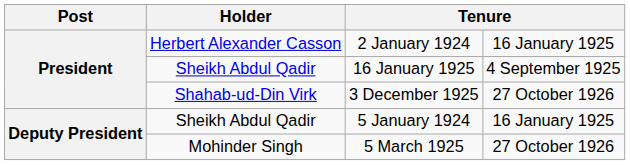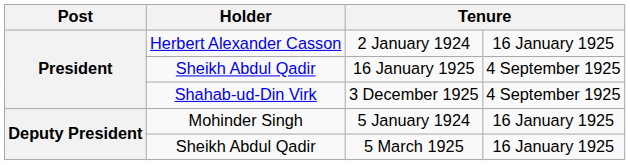 <table class="wikitable" style="text-align:center">
 <tr>
 <th>Post</th>
 <th>Holder</th>
 <th colspan=2>Tenure</th>
 </tr>
 <tr>
 <th rowspan=3>President</th>
 <td><a href='#'>Herbert Alexander Casson</a></td>
 <td>2 January 1924</td>
 <td>16 January 1925</td>
 </tr>
 <tr>
 <td><a href='#'>Sheikh Abdul Qadir</a></td>
 <td>16 January 1925</td>
 <td>4 September 1925</td>
 </tr>
 <tr>
 <td><a href='#'>Shahab-ud-Din Virk</a></td>
 <td>3 December 1925</td>
-<td>27 October 1926</td>
+<td>4 September 1925</td>
 </tr>
 <tr>
 <th rowspan=2>Deputy President</th>
-<td>Sheikh Abdul Qadir</td>
+<td>Mohinder Singh</td>
 <td>5 January 1924</td>
 <td>16 January 1925</td>
 </tr>
 <tr>
-<td>Mohinder Singh</td>
+<td>Sheikh Abdul Qadir</td>
 <td>5 March 1925</td>
-<td>27 October 1926</td>
+<td>16 January 1925</td>
 </tr>
 </table>
